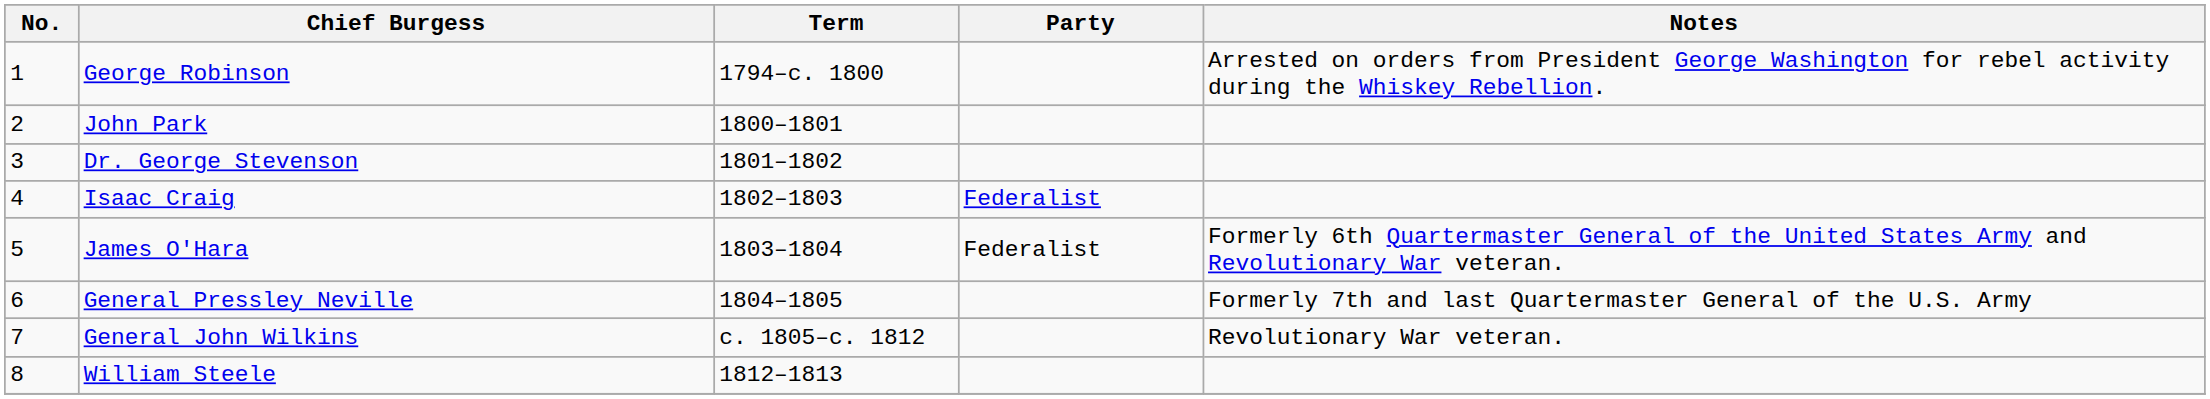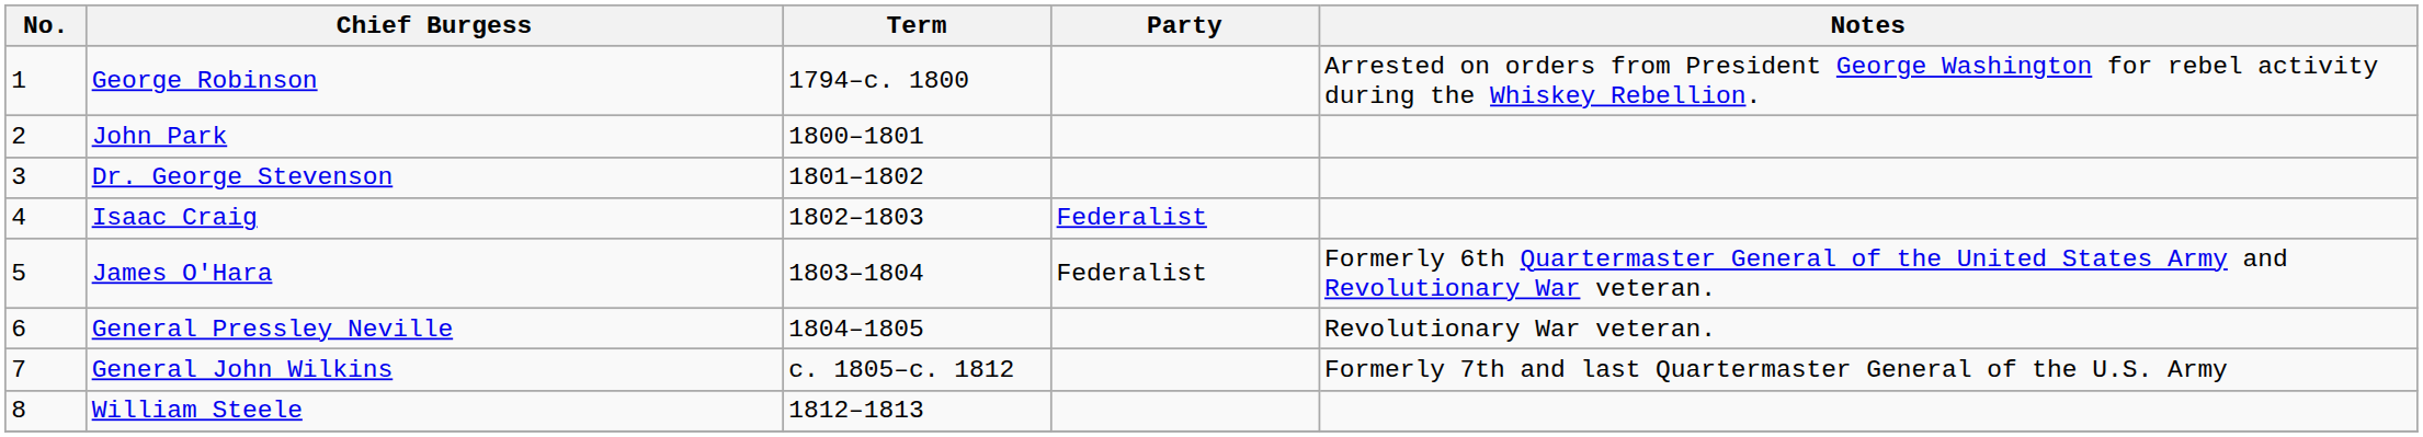 <table class="wikitable">
 <tr>
 <th width="3%">No.</th>
 <th width="26%">Chief Burgess</th>
 <th width="10%">Term</th>
 <th width="10%">Party</th>
 <th width="41%">Notes</th>
 </tr>
 <tr>
 <td>1</td>
 <td><a href='#'>George Robinson</a></td>
 <td>1794–c. 1800</td>
 <td></td>
 <td>Arrested on orders from President <a href='#'>George Washington</a> for rebel activity during the <a href='#'>Whiskey Rebellion</a>.</td>
 </tr>
 <tr>
 <td>2</td>
 <td><a href='#'>John Park</a></td>
 <td>1800–1801</td>
 <td></td>
 <td></td>
 </tr>
 <tr>
 <td>3</td>
 <td><a href='#'>Dr. George Stevenson</a></td>
 <td>1801–1802</td>
 <td></td>
 <td></td>
 </tr>
 <tr>
 <td>4</td>
 <td><a href='#'>Isaac Craig</a></td>
 <td>1802–1803</td>
 <td><a href='#'>Federalist</a></td>
 <td></td>
 </tr>
 <tr>
 <td>5</td>
 <td><a href='#'>James O'Hara</a></td>
 <td>1803–1804</td>
 <td>Federalist</td>
 <td>Formerly 6th <a href='#'>Quartermaster General of the United States Army</a> and <a href='#'>Revolutionary War</a> veteran.</td>
 </tr>
 <tr>
 <td>6</td>
 <td><a href='#'>General Pressley Neville</a></td>
 <td>1804–1805</td>
 <td></td>
-<td>Formerly 7th and last Quartermaster General of the U.S. Army</td>
+<td>Revolutionary War veteran.</td>
 </tr>
 <tr>
 <td>7</td>
 <td><a href='#'>General John Wilkins</a></td>
 <td>c. 1805–c. 1812</td>
 <td></td>
-<td>Revolutionary War veteran.</td>
+<td>Formerly 7th and last Quartermaster General of the U.S. Army</td>
 </tr>
 <tr>
 <td>8</td>
 <td><a href='#'>William Steele</a></td>
 <td>1812–1813</td>
 <td></td>
 <td></td>
 </tr>
 <tr>
 </tr>
 </table>
